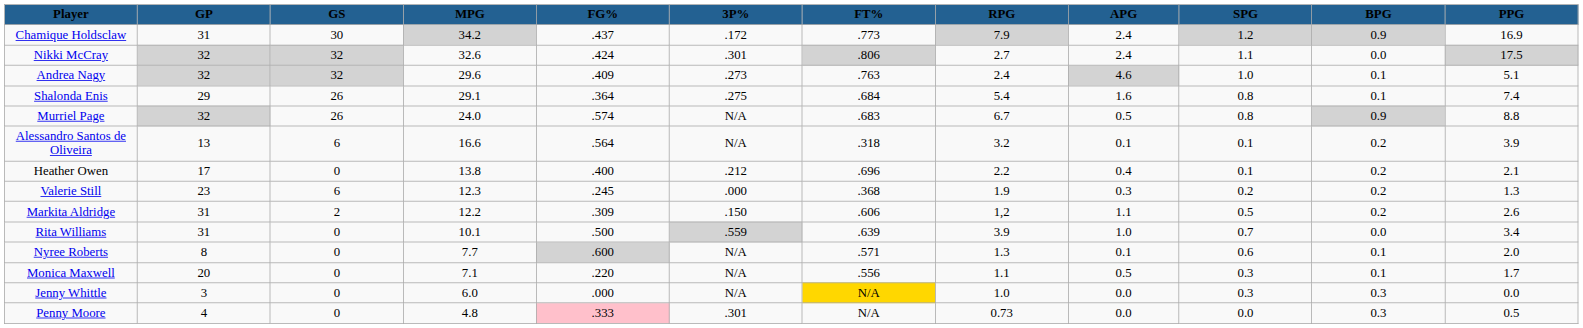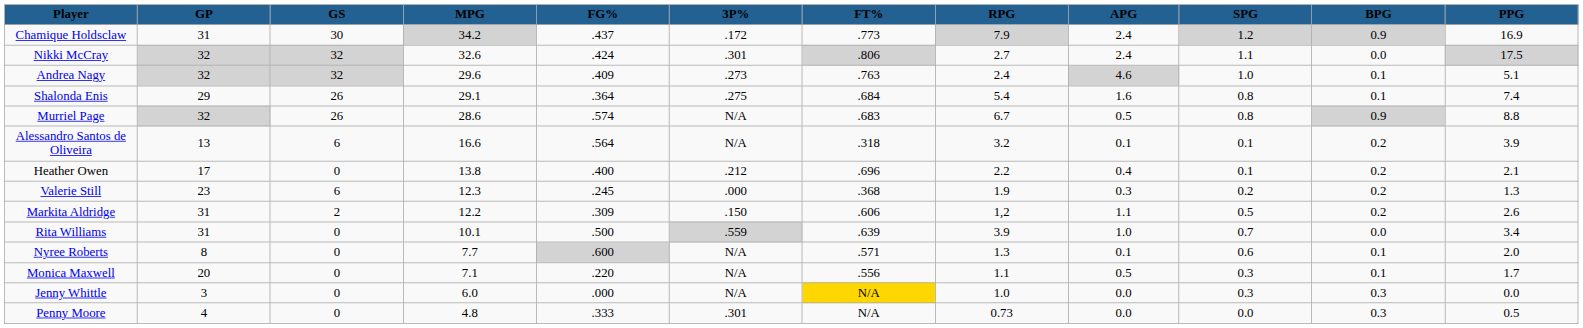 <table class="wikitable sortable" style="text-align:center;">
 <tr>
 <th style="background: #236192" width="6%"><span>Player</span></th>
 <th style="background: #236192" width="6%"><span>GP</span></th>
 <th style="background: #236192" width="6%"><span>GS</span></th>
 <th style="background: #236192" width="6%"><span>MPG</span></th>
 <th style="background: #236192" width="6%"><span>FG%</span></th>
 <th style="background: #236192" width="6%"><span>3P%</span></th>
 <th style="background: #236192" width="6%"><span>FT%</span></th>
 <th style="background: #236192" width="6%"><span>RPG</span></th>
 <th style="background: #236192" width="5%"><span>APG</span></th>
 <th style="background: #236192" width="6%"><span>SPG</span></th>
 <th style="background: #236192" width="6%"><span>BPG</span></th>
 <th style="background: #236192" width="6%"><span>PPG</span></th>
 </tr>
 <tr>
 <td><a href='#'>Chamique Holdsclaw</a></td>
 <td>31</td>
 <td>30</td>
 <td style="background:#D3D3D3;">34.2</td>
 <td>.437</td>
 <td>.172</td>
 <td>.773</td>
 <td style="background:#D3D3D3;">7.9</td>
 <td>2.4</td>
 <td style="background:#D3D3D3;">1.2</td>
 <td style="background:#D3D3D3;">0.9</td>
 <td>16.9</td>
 </tr>
 <tr>
 <td><a href='#'>Nikki McCray</a></td>
 <td style="background:#D3D3D3;">32</td>
 <td style="background:#D3D3D3;">32</td>
 <td>32.6</td>
 <td>.424</td>
 <td>.301</td>
 <td style="background:#D3D3D3;">.806</td>
 <td>2.7</td>
 <td>2.4</td>
 <td>1.1</td>
 <td>0.0</td>
 <td style="background:#D3D3D3;">17.5</td>
 </tr>
 <tr>
 <td><a href='#'>Andrea Nagy</a></td>
 <td style="background:#D3D3D3;">32</td>
 <td style="background:#D3D3D3;">32</td>
 <td>29.6</td>
 <td>.409</td>
 <td>.273</td>
 <td>.763</td>
 <td>2.4</td>
 <td style="background:#D3D3D3;">4.6</td>
 <td>1.0</td>
 <td>0.1</td>
 <td>5.1</td>
 </tr>
 <tr>
 <td><a href='#'>Shalonda Enis</a></td>
 <td>29</td>
 <td>26</td>
 <td>29.1</td>
 <td>.364</td>
 <td>.275</td>
 <td>.684</td>
 <td>5.4</td>
 <td>1.6</td>
 <td>0.8</td>
 <td>0.1</td>
 <td>7.4</td>
 </tr>
 <tr>
 <td><a href='#'>Murriel Page</a></td>
 <td style="background:#D3D3D3;">32</td>
 <td>26</td>
-<td>24.0</td>
+<td>28.6</td>
 <td>.574</td>
 <td>N/A</td>
 <td>.683</td>
 <td>6.7</td>
 <td>0.5</td>
 <td>0.8</td>
 <td style="background:#D3D3D3;">0.9</td>
 <td>8.8</td>
 </tr>
 <tr>
 <td><a href='#'>Alessandro Santos de Oliveira</a></td>
 <td>13</td>
 <td>6</td>
 <td>16.6</td>
 <td>.564</td>
 <td>N/A</td>
 <td>.318</td>
 <td>3.2</td>
 <td>0.1</td>
 <td>0.1</td>
 <td>0.2</td>
 <td>3.9</td>
 </tr>
 <tr>
 <td>Heather Owen</td>
 <td>17</td>
 <td>0</td>
 <td>13.8</td>
 <td>.400</td>
 <td>.212</td>
 <td>.696</td>
 <td>2.2</td>
 <td>0.4</td>
 <td>0.1</td>
 <td>0.2</td>
 <td>2.1</td>
 </tr>
 <tr>
 <td><a href='#'>Valerie Still</a></td>
 <td>23</td>
 <td>6</td>
 <td>12.3</td>
 <td>.245</td>
 <td>.000</td>
 <td>.368</td>
 <td>1.9</td>
 <td>0.3</td>
 <td>0.2</td>
 <td>0.2</td>
 <td>1.3</td>
 </tr>
 <tr>
 <td><a href='#'>Markita Aldridge</a></td>
 <td>31</td>
 <td>2</td>
 <td>12.2</td>
 <td>.309</td>
 <td>.150</td>
 <td>.606</td>
 <td>1,2</td>
 <td>1.1</td>
 <td>0.5</td>
 <td>0.2</td>
 <td>2.6</td>
 </tr>
 <tr>
 <td><a href='#'>Rita Williams</a></td>
 <td>31</td>
 <td>0</td>
 <td>10.1</td>
 <td>.500</td>
 <td style="background:#D3D3D3;">.559</td>
 <td>.639</td>
 <td>3.9</td>
 <td>1.0</td>
 <td>0.7</td>
 <td>0.0</td>
 <td>3.4</td>
 </tr>
 <tr>
 <td><a href='#'>Nyree Roberts</a></td>
 <td>8</td>
 <td>0</td>
 <td>7.7</td>
 <td style="background:#D3D3D3;">.600</td>
 <td>N/A</td>
 <td>.571</td>
 <td>1.3</td>
 <td>0.1</td>
 <td>0.6</td>
 <td>0.1</td>
 <td>2.0</td>
 </tr>
 <tr>
 <td><a href='#'>Monica Maxwell</a></td>
 <td>20</td>
 <td>0</td>
 <td>7.1</td>
 <td>.220</td>
 <td>N/A</td>
 <td>.556</td>
 <td>1.1</td>
 <td>0.5</td>
 <td>0.3</td>
 <td>0.1</td>
 <td>1.7</td>
 </tr>
 <tr>
 <td><a href='#'>Jenny Whittle</a></td>
 <td>3</td>
 <td>0</td>
 <td>6.0</td>
 <td>.000</td>
 <td>N/A</td>
 <td style="background: gold;">N/A</td>
 <td>1.0</td>
 <td>0.0</td>
 <td>0.3</td>
 <td>0.3</td>
 <td>0.0</td>
 </tr>
 <tr>
 <td><a href='#'>Penny Moore</a></td>
 <td>4</td>
 <td>0</td>
 <td>4.8</td>
-<td style="background: pink;">.333</td>
+<td>.333</td>
 <td>.301</td>
 <td>N/A</td>
 <td>0.73</td>
 <td>0.0</td>
 <td>0.0</td>
 <td>0.3</td>
 <td>0.5</td>
 </tr>
 </table>
